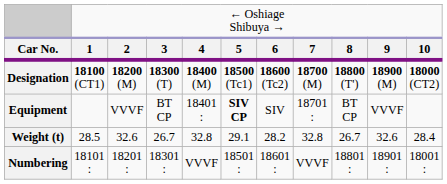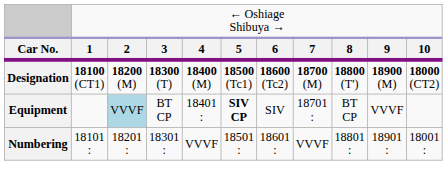 <table class="wikitable" style="text-align:center">
 <tr style="border-bottom:solid 3px #9B95C9;">
 <td style="background-color:#ccc;"></td>
 <td colspan="10"><div>← Oshiage</div><div>Shibuya →</div></td>
 </tr>
 <tr>
 <th>Car No.</th>
 <th>1</th>
 <th>2</th>
 <th>3</th>
 <th>4</th>
 <th>5</th>
 <th>6</th>
 <th>7</th>
 <th>8</th>
 <th>9</th>
 <th>10</th>
 </tr>
 <tr style="border-top:solid 5px #7F1184;">
 <th>Designation</th>
 <td><strong>18100</strong><br>(CT1)</td>
 <td><strong>18200</strong><br>(M)</td>
 <td><strong>18300</strong><br>(T)</td>
 <td><strong>18400</strong><br>(M)</td>
 <td><strong>18500</strong><br>(Tc1)</td>
 <td><strong>18600</strong><br>(Tc2)</td>
 <td><strong>18700</strong><br>(M)</td>
 <td><strong>18800</strong><br>(T')</td>
 <td><strong>18900</strong><br>(M)</td>
 <td><strong>18000</strong><br>(CT2)</td>
 </tr>
 <tr>
 <th>Equipment</th>
 <td></td>
-<td>VVVF</td>
+<td style="background: lightblue;">VVVF</td>
 <td>BT<br>CP</td>
 <td>18401<br>:</td>
 <td><strong>SIV<br>CP</strong></td>
 <td>SIV</td>
 <td>18701<br>:</td>
 <td>BT<br>CP</td>
 <td>VVVF</td>
 <td></td>
-</tr>
-<tr>
-<th>Weight (t)</th>
-<td>28.5</td>
-<td>32.6</td>
-<td>26.7</td>
-<td>32.8</td>
-<td>29.1</td>
-<td>28.2</td>
-<td>32.8</td>
-<td>26.7</td>
-<td>32.6</td>
-<td>28.4</td>
 </tr>
 <tr>
 <th>Numbering</th>
 <td>18101<br>:</td>
 <td>18201<br>:</td>
 <td>18301<br>:</td>
 <td>VVVF</td>
 <td>18501<br>:</td>
 <td>18601<br>:</td>
 <td>VVVF</td>
 <td>18801<br>:</td>
 <td>18901<br>:</td>
 <td>18001<br>:</td>
 </tr>
 </table>
